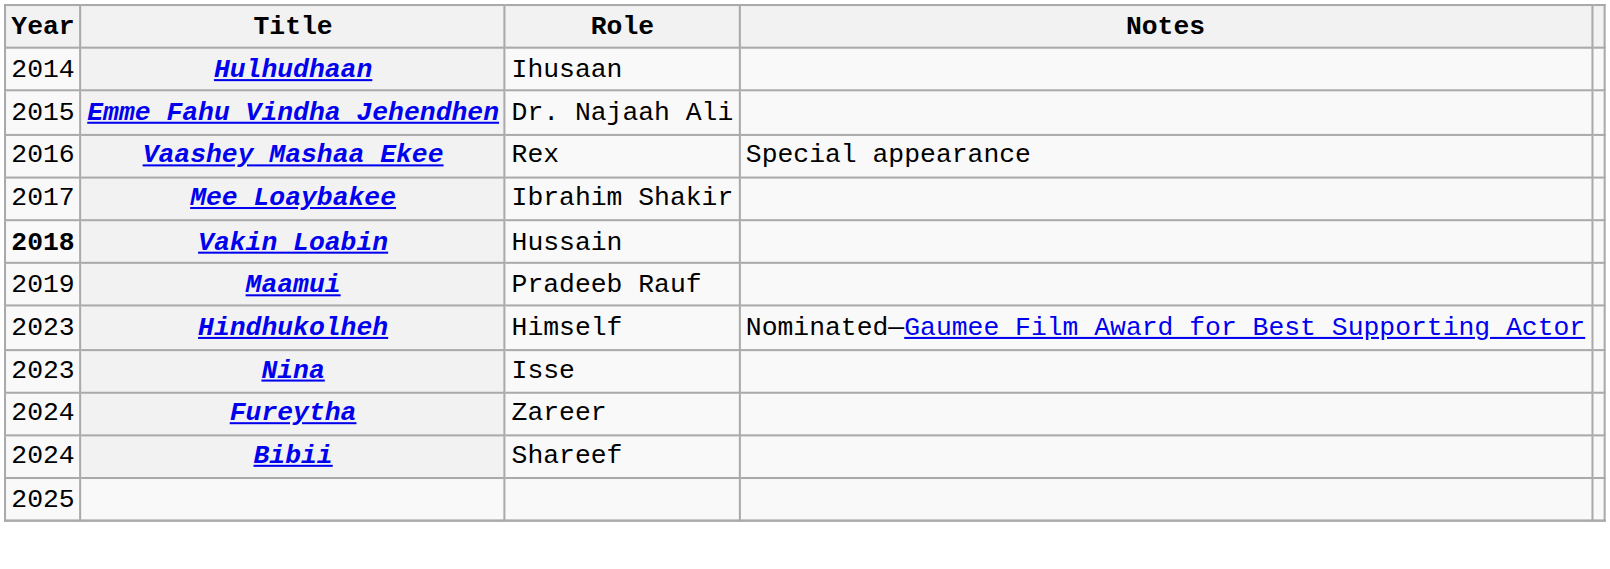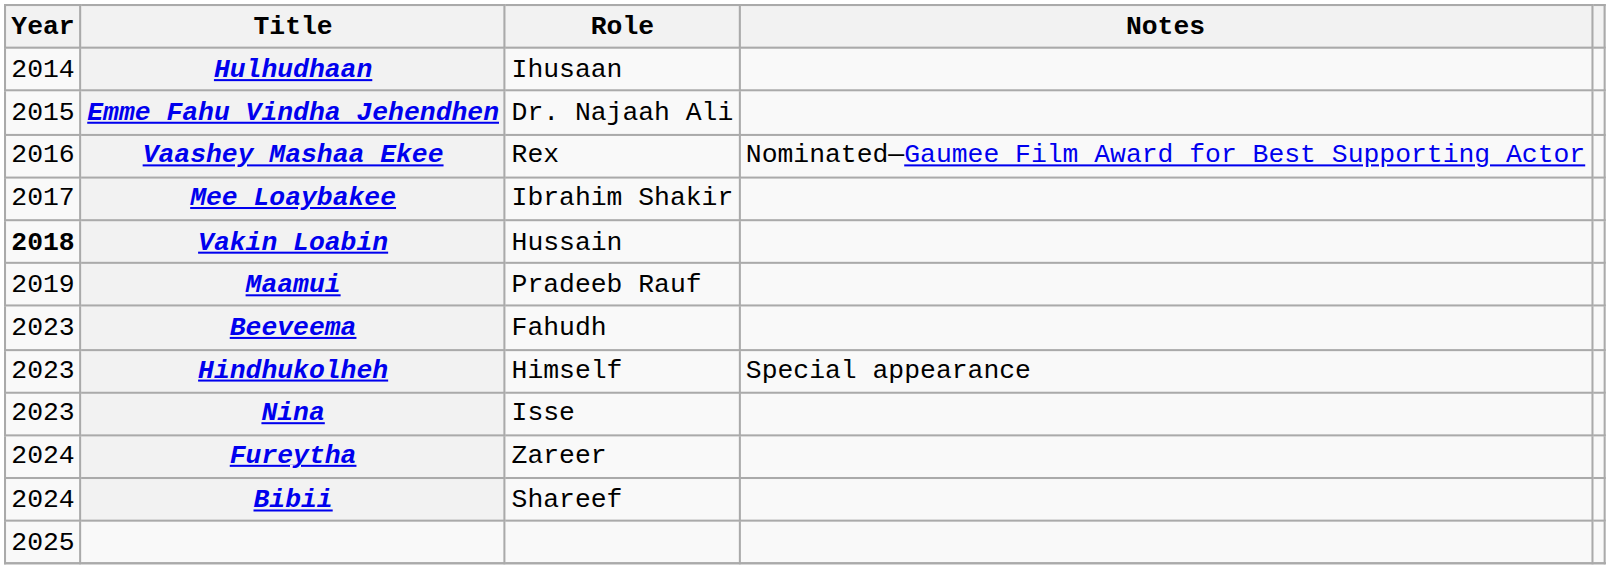 <table class="wikitable sortable plainrowheaders">
 <tr style="background:#ccc; text-align:center;">
 <th scope="col">Year</th>
 <th scope="col">Title</th>
 <th scope="col">Role</th>
 <th scope="col">Notes</th>
 <th scope="col" class="unsortable"></th>
 </tr>
 <tr>
 <td>2014</td>
 <th scope="row"><em><a href='#'>Hulhudhaan</a></em></th>
 <td>Ihusaan</td>
 <td></td>
 <td style="text-align: center;"></td>
 </tr>
 <tr>
 <td>2015</td>
 <th scope="row"><em><a href='#'>Emme Fahu Vindha Jehendhen</a></em></th>
 <td>Dr. Najaah Ali</td>
 <td></td>
 <td style="text-align: center;"></td>
 </tr>
 <tr>
 <td>2016</td>
 <th scope="row"><em><a href='#'>Vaashey Mashaa Ekee</a></em></th>
 <td>Rex</td>
-<td>Special appearance</td>
+<td>Nominated—<a href='#'>Gaumee Film Award for Best Supporting Actor</a></td>
 <td style="text-align: center;"></td>
 </tr>
 <tr>
 <td>2017</td>
 <th scope="row"><em><a href='#'>Mee Loaybakee</a></em></th>
 <td>Ibrahim Shakir</td>
 <td></td>
 <td style="text-align: center;"></td>
 </tr>
 <tr>
 <td><strong>2018</strong></td>
 <th scope="row"><em><a href='#'>Vakin Loabin</a></em></th>
 <td>Hussain</td>
 <td></td>
 <td style="text-align: center;"></td>
 </tr>
 <tr>
 <td>2019</td>
 <th scope="row"><em><a href='#'>Maamui</a></em></th>
 <td>Pradeeb Rauf</td>
 <td></td>
 <td style="text-align: center;"></td>
 </tr>
 <tr>
 <td>2023</td>
+<th scope="row"><em><a href='#'>Beeveema</a></em></th>
+<td>Fahudh</td>
+<td></td>
+<td style="text-align: center;"></td>
+</tr>
+<tr>
+<td>2023</td>
 <th scope="row"><em><a href='#'>Hindhukolheh</a></em></th>
 <td>Himself</td>
-<td>Nominated—<a href='#'>Gaumee Film Award for Best Supporting Actor</a></td>
+<td>Special appearance</td>
 <td style="text-align: center;"></td>
 </tr>
 <tr>
 <td>2023</td>
 <th scope="row"><em><a href='#'>Nina</a></em></th>
 <td>Isse</td>
 <td></td>
 <td style="text-align: center;"></td>
 </tr>
 <tr>
 <td>2024</td>
 <th scope="row"><em><a href='#'>Fureytha</a></em></th>
 <td>Zareer</td>
 <td></td>
 <td style="text-align:center;"></td>
 </tr>
 <tr>
 <td>2024</td>
 <th scope="row"><em><a href='#'>Bibii</a></em></th>
 <td>Shareef</td>
 <td></td>
 <td style="text-align:center;"></td>
 </tr>
 <tr>
 <td>2025</td>
 <td></td>
 <td></td>
 <td></td>
 <td></td>
 </tr>
 <tr>
 </tr>
 </table>
